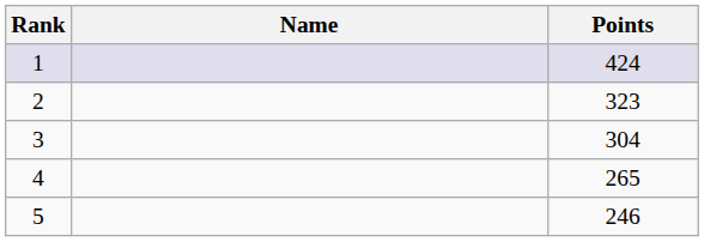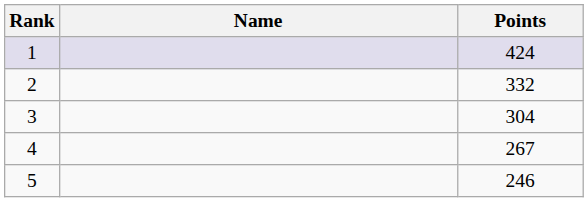 <table class="wikitable" style="font-size:95%">
 <tr>
 <th scope="col">Rank</th>
 <th scope="col" style="width:20em">Name</th>
 <th scope="col" style="width:6em">Points</th>
 </tr>
 <tr bgcolor="#E0DDED" align="center">
 <td>1</td>
 <td align="left"></td>
 <td>424</td>
 </tr>
 <tr align="center">
 <td>2</td>
 <td align="left"></td>
-<td>323</td>
+<td>332</td>
 </tr>
 <tr align="center">
 <td>3</td>
 <td align="left"></td>
 <td>304</td>
 </tr>
 <tr align="center">
 <td>4</td>
 <td align="left"></td>
-<td>265</td>
+<td>267</td>
 </tr>
 <tr align="center">
 <td>5</td>
 <td align="left"></td>
 <td>246</td>
 </tr>
 </table>
